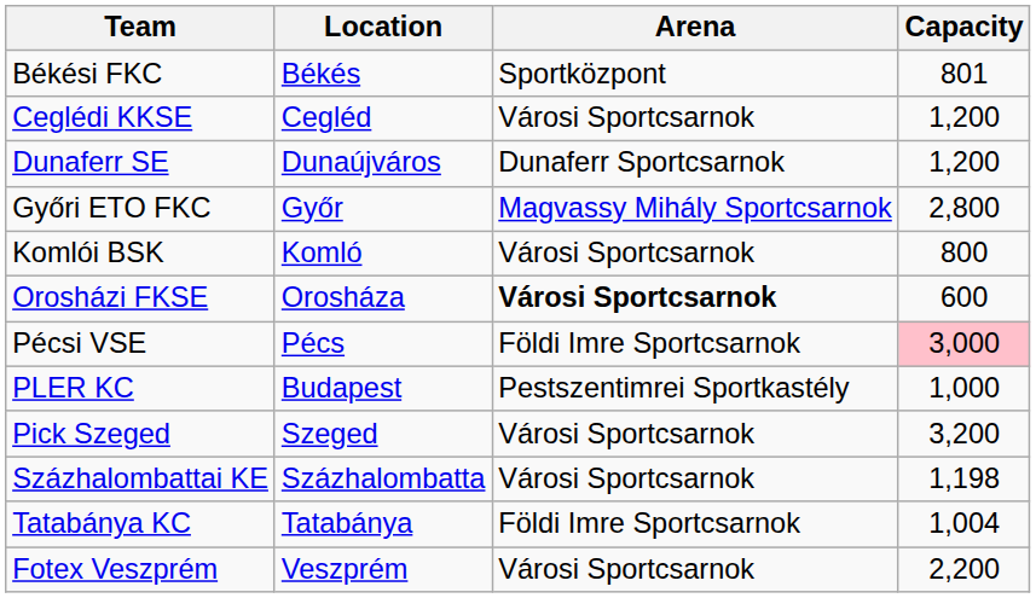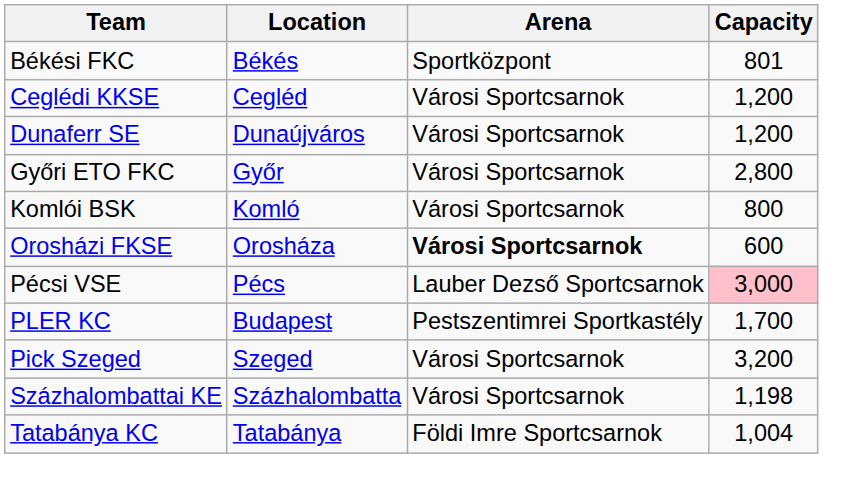 <table class="wikitable sortable" style="text-align: left;">
 <tr>
 <th>Team</th>
 <th>Location</th>
 <th>Arena</th>
 <th>Capacity</th>
 </tr>
 <tr>
 <td>Békési FKC</td>
 <td><a href='#'>Békés</a></td>
 <td>Sportközpont</td>
 <td align="center">801</td>
 </tr>
 <tr>
 <td><a href='#'>Ceglédi KKSE</a></td>
 <td><a href='#'>Cegléd</a></td>
 <td>Városi Sportcsarnok</td>
 <td align="center">1,200</td>
 </tr>
 <tr>
 <td><a href='#'>Dunaferr SE</a></td>
 <td><a href='#'>Dunaújváros</a></td>
-<td>Dunaferr Sportcsarnok</td>
+<td>Városi Sportcsarnok</td>
 <td align="center">1,200</td>
 </tr>
 <tr>
 <td>Győri ETO FKC</td>
 <td><a href='#'>Győr</a></td>
-<td><a href='#'>Magvassy Mihály Sportcsarnok</a></td>
+<td>Városi Sportcsarnok</td>
 <td align="center">2,800</td>
 </tr>
 <tr>
 <td>Komlói BSK</td>
 <td><a href='#'>Komló</a></td>
 <td>Városi Sportcsarnok</td>
 <td align="center">800</td>
 </tr>
 <tr>
 <td><a href='#'>Orosházi FKSE</a></td>
 <td><a href='#'>Orosháza</a></td>
 <td><strong>Városi Sportcsarnok</strong></td>
 <td align="center">600</td>
 </tr>
 <tr>
 <td>Pécsi VSE</td>
 <td><a href='#'>Pécs</a></td>
-<td>Földi Imre Sportcsarnok</td>
+<td>Lauber Dezső Sportcsarnok</td>
 <td align="center" style="background: pink;">3,000</td>
 </tr>
 <tr>
 <td><a href='#'>PLER KC</a></td>
 <td><a href='#'>Budapest</a></td>
 <td>Pestszentimrei Sportkastély</td>
-<td align="center">1,000</td>
+<td align="center">1,700</td>
 </tr>
 <tr>
 <td><a href='#'>Pick Szeged</a></td>
 <td><a href='#'>Szeged</a></td>
 <td>Városi Sportcsarnok</td>
 <td align="center">3,200</td>
 </tr>
 <tr>
 <td><a href='#'>Százhalombattai KE</a></td>
 <td><a href='#'>Százhalombatta</a></td>
 <td>Városi Sportcsarnok</td>
 <td align="center">1,198</td>
 </tr>
 <tr>
 <td><a href='#'>Tatabánya KC</a></td>
 <td><a href='#'>Tatabánya</a></td>
 <td>Földi Imre Sportcsarnok</td>
 <td align="center">1,004</td>
 </tr>
-<tr>
-<td><a href='#'>Fotex Veszprém</a></td>
-<td><a href='#'>Veszprém</a></td>
-<td>Városi Sportcsarnok</td>
-<td align="center">2,200</td>
-</tr>
 </table>
